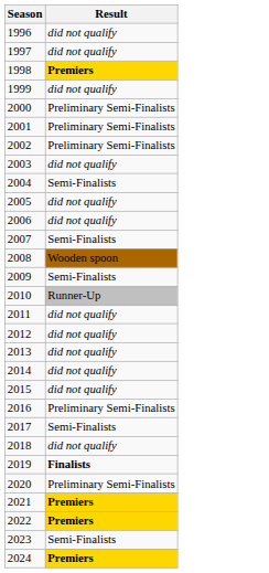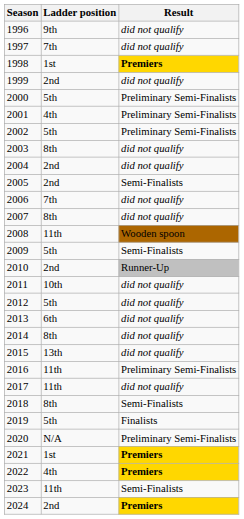 <table class="wikitable">
 <tr>
 <th>Season</th>
+<th>Ladder position</th>
 <th>Result</th>
 </tr>
 <tr>
 <td>1996</td>
+<td>9th</td>
 <td><em>did not qualify</em></td>
 </tr>
 <tr>
 <td>1997</td>
+<td>7th</td>
 <td><em>did not qualify</em></td>
 </tr>
 <tr>
 <td>1998</td>
+<td>1st</td>
 <td bgcolor="gold"><strong>Premiers</strong></td>
 </tr>
 <tr>
 <td>1999</td>
+<td>2nd</td>
 <td><em>did not qualify</em></td>
 </tr>
 <tr>
 <td>2000</td>
+<td>5th</td>
 <td>Preliminary Semi-Finalists</td>
 </tr>
 <tr>
 <td>2001</td>
+<td>4th</td>
 <td>Preliminary Semi-Finalists</td>
 </tr>
 <tr>
 <td>2002</td>
+<td>5th</td>
 <td>Preliminary Semi-Finalists</td>
 </tr>
 <tr>
 <td>2003</td>
+<td>8th</td>
 <td><em>did not qualify</em></td>
 </tr>
 <tr>
 <td>2004</td>
+<td>2nd</td>
+<td><em>did not qualify</em></td>
+</tr>
+<tr>
+<td>2005</td>
+<td>2nd</td>
 <td>Semi-Finalists</td>
 </tr>
 <tr>
-<td>2005</td>
-<td><em>did not qualify</em></td>
-</tr>
-<tr>
 <td>2006</td>
+<td>7th</td>
 <td><em>did not qualify</em></td>
 </tr>
 <tr>
 <td>2007</td>
-<td>Semi-Finalists</td>
+<td>8th</td>
+<td><em>did not qualify</em></td>
 </tr>
 <tr>
 <td>2008</td>
+<td>11th</td>
 <td style="background-color:#ac6600">Wooden spoon</td>
 </tr>
 <tr>
 <td>2009</td>
+<td>5th</td>
 <td>Semi-Finalists</td>
 </tr>
 <tr>
 <td>2010</td>
+<td>2nd</td>
 <td bgcolor="silver">Runner-Up</td>
 </tr>
 <tr>
 <td>2011</td>
+<td>10th</td>
 <td><em>did not qualify</em></td>
 </tr>
 <tr>
 <td>2012</td>
+<td>5th</td>
 <td><em>did not qualify</em></td>
 </tr>
 <tr>
 <td>2013</td>
+<td>6th</td>
 <td><em>did not qualify</em></td>
 </tr>
 <tr>
 <td>2014</td>
+<td>8th</td>
 <td><em>did not qualify</em></td>
 </tr>
 <tr>
 <td>2015</td>
+<td>13th</td>
 <td><em>did not qualify</em></td>
 </tr>
 <tr>
 <td>2016</td>
+<td>11th</td>
 <td>Preliminary Semi-Finalists</td>
 </tr>
 <tr>
 <td>2017</td>
+<td>11th</td>
+<td><em>did not qualify</em></td>
+</tr>
+<tr>
+<td>2018</td>
+<td>8th</td>
 <td>Semi-Finalists</td>
 </tr>
 <tr>
-<td>2018</td>
-<td><em>did not qualify</em></td>
-</tr>
-<tr>
 <td>2019</td>
-<td><strong>Finalists</strong></td>
+<td>5th</td>
+<td>Finalists</td>
 </tr>
 <tr>
 <td>2020</td>
+<td>N/A</td>
 <td>Preliminary Semi-Finalists</td>
 </tr>
 <tr>
 <td>2021</td>
+<td>1st</td>
 <td bgcolor="gold"><strong>Premiers</strong></td>
 </tr>
 <tr>
 <td>2022</td>
+<td>4th</td>
 <td bgcolor="gold"><strong>Premiers</strong></td>
 </tr>
 <tr>
 <td>2023</td>
+<td>11th</td>
 <td>Semi-Finalists</td>
 </tr>
 <tr>
 <td>2024</td>
+<td>2nd</td>
 <td bgcolor="gold"><strong>Premiers</strong></td>
 </tr>
 </table>
